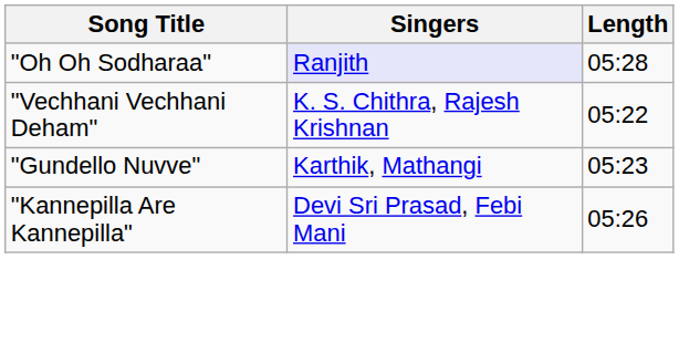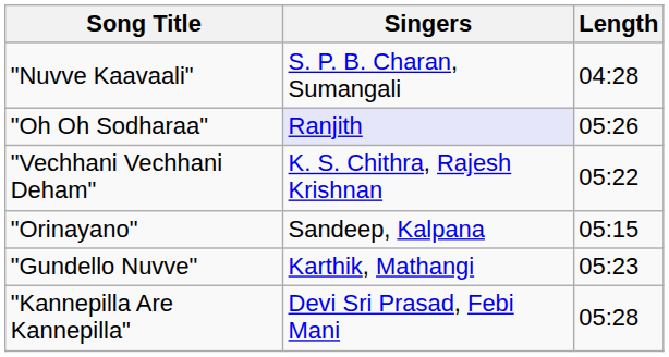 <table class="wikitable" style="width:35%;">
 <tr>
 <th>Song Title</th>
 <th>Singers</th>
 <th>Length</th>
 </tr>
 <tr>
+<td>"Nuvve Kaavaali"</td>
+<td><a href='#'>S. P. B. Charan</a>, Sumangali</td>
+<td>04:28</td>
+</tr>
+<tr>
 <td>"Oh Oh Sodharaa"</td>
 <td style="background: lavender;"><a href='#'>Ranjith</a></td>
-<td>05:28</td>
+<td>05:26</td>
 </tr>
 <tr>
 <td>"Vechhani Vechhani Deham"</td>
 <td><a href='#'>K. S. Chithra</a>, <a href='#'>Rajesh Krishnan</a></td>
 <td>05:22</td>
+</tr>
+<tr>
+<td>"Orinayano"</td>
+<td>Sandeep, <a href='#'>Kalpana</a></td>
+<td>05:15</td>
 </tr>
 <tr>
 <td>"Gundello Nuvve"</td>
 <td><a href='#'>Karthik</a>, <a href='#'>Mathangi</a></td>
 <td>05:23</td>
 </tr>
 <tr>
 <td>"Kannepilla Are Kannepilla"</td>
 <td><a href='#'>Devi Sri Prasad</a>, <a href='#'>Febi Mani</a></td>
-<td>05:26</td>
+<td>05:28</td>
 </tr>
 </table>
